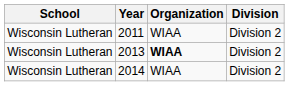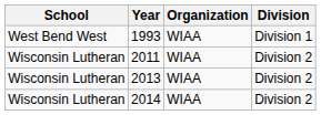 <table class="wikitable">
 <tr>
 <th>School</th>
 <th>Year</th>
 <th>Organization</th>
 <th>Division</th>
+</tr>
+<tr>
+<td>West Bend West</td>
+<td>1993</td>
+<td>WIAA</td>
+<td>Division 1</td>
 </tr>
 <tr>
 <td>Wisconsin Lutheran</td>
 <td>2011</td>
 <td>WIAA</td>
 <td>Division 2</td>
 </tr>
 <tr>
 <td>Wisconsin Lutheran</td>
 <td>2013</td>
-<td><strong>WIAA</strong></td>
+<td>WIAA</td>
 <td>Division 2</td>
 </tr>
 <tr>
 <td>Wisconsin Lutheran</td>
 <td>2014</td>
 <td>WIAA</td>
 <td>Division 2</td>
 </tr>
 </table>
